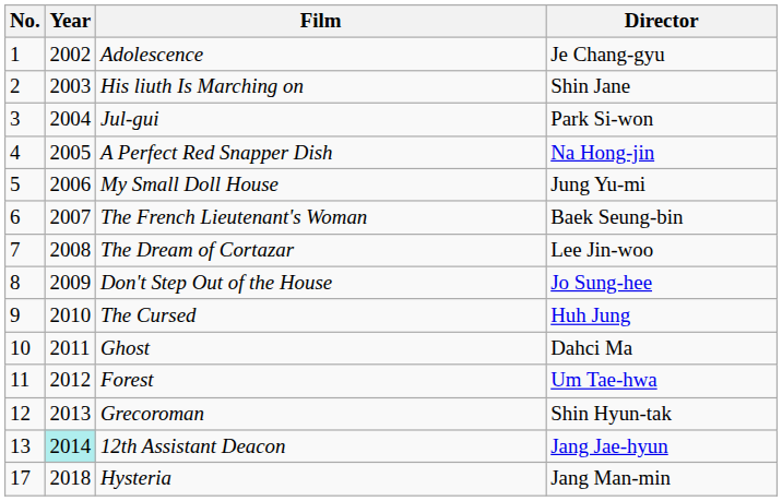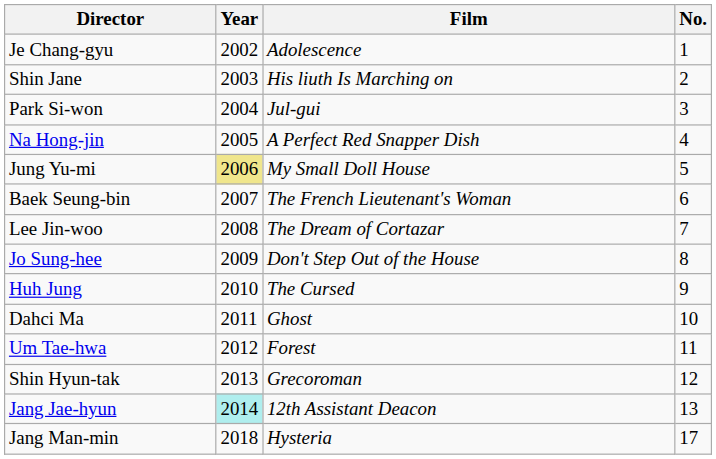 <table class=wikitable style="width:600px">
 <tr>
-<th width=10>No.</th>
+<th>Director</th>
 <th width=10>Year</th>
 <th>Film</th>
-<th>Director</th>
+<th width=10>No.</th>
 </tr>
 <tr>
-<td>1</td>
+<td>Je Chang-gyu</td>
 <td>2002</td>
 <td><em>Adolescence</em></td>
-<td>Je Chang-gyu</td>
+<td>1</td>
 </tr>
 <tr>
-<td>2</td>
+<td>Shin Jane</td>
 <td>2003</td>
 <td><em>His liuth Is Marching on</em></td>
-<td>Shin Jane</td>
+<td>2</td>
 </tr>
 <tr>
-<td>3</td>
+<td>Park Si-won</td>
 <td>2004</td>
 <td><em>Jul-gui</em></td>
-<td>Park Si-won</td>
+<td>3</td>
 </tr>
 <tr>
-<td>4</td>
+<td><a href='#'>Na Hong-jin</a></td>
 <td>2005</td>
 <td><em>A Perfect Red Snapper Dish</em></td>
-<td><a href='#'>Na Hong-jin</a></td>
+<td>4</td>
 </tr>
 <tr>
+<td>Jung Yu-mi</td>
+<td style="background: khaki;">2006</td>
+<td><em>My Small Doll House</em></td>
 <td>5</td>
-<td>2006</td>
-<td><em>My Small Doll House</em></td>
-<td>Jung Yu-mi</td>
 </tr>
 <tr>
-<td>6</td>
+<td>Baek Seung-bin</td>
 <td>2007</td>
 <td><em>The French Lieutenant's Woman</em></td>
-<td>Baek Seung-bin</td>
+<td>6</td>
 </tr>
 <tr>
-<td>7</td>
+<td>Lee Jin-woo</td>
 <td>2008</td>
 <td><em>The Dream of Cortazar</em></td>
-<td>Lee Jin-woo</td>
+<td>7</td>
 </tr>
 <tr>
-<td>8</td>
+<td><a href='#'>Jo Sung-hee</a></td>
 <td>2009</td>
 <td><em>Don't Step Out of the House</em></td>
-<td><a href='#'>Jo Sung-hee</a></td>
+<td>8</td>
 </tr>
 <tr>
-<td>9</td>
+<td><a href='#'>Huh Jung</a></td>
 <td>2010</td>
 <td><em>The Cursed</em></td>
-<td><a href='#'>Huh Jung</a></td>
+<td>9</td>
 </tr>
 <tr>
-<td>10</td>
+<td>Dahci Ma</td>
 <td>2011</td>
 <td><em>Ghost</em></td>
-<td>Dahci Ma</td>
+<td>10</td>
 </tr>
 <tr>
-<td>11</td>
+<td><a href='#'>Um Tae-hwa</a></td>
 <td>2012</td>
 <td><em>Forest</em></td>
-<td><a href='#'>Um Tae-hwa</a></td>
+<td>11</td>
 </tr>
 <tr>
-<td>12</td>
+<td>Shin Hyun-tak</td>
 <td>2013</td>
 <td><em>Grecoroman</em></td>
-<td>Shin Hyun-tak</td>
+<td>12</td>
 </tr>
 <tr>
-<td>13</td>
+<td><a href='#'>Jang Jae-hyun</a></td>
 <td style="background: paleturquoise;">2014</td>
 <td><em>12th Assistant Deacon</em></td>
-<td><a href='#'>Jang Jae-hyun</a></td>
+<td>13</td>
 </tr>
 <tr>
-<td>17</td>
+<td>Jang Man-min</td>
 <td>2018</td>
 <td><em>Hysteria</em></td>
-<td>Jang Man-min</td>
+<td>17</td>
 </tr>
 </table>
